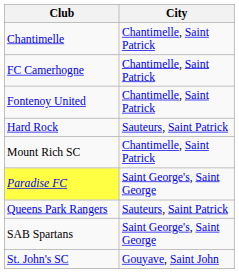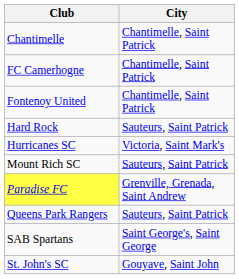 <table class="wikitable">
 <tr>
 <th width="150px">Club</th>
 <th width="150px">City</th>
 </tr>
 <tr>
 <td><a href='#'>Chantimelle</a></td>
 <td><a href='#'>Chantimelle</a>, <a href='#'>Saint Patrick</a></td>
 </tr>
 <tr>
 <td><a href='#'>FC Camerhogne</a></td>
 <td><a href='#'>Chantimelle</a>, <a href='#'>Saint Patrick</a></td>
 </tr>
 <tr>
 <td><a href='#'>Fontenoy United</a></td>
 <td><a href='#'>Chantimelle</a>, <a href='#'>Saint Patrick</a></td>
 </tr>
 <tr>
 <td><a href='#'>Hard Rock</a></td>
 <td><a href='#'>Sauteurs</a>, <a href='#'>Saint Patrick</a></td>
 </tr>
 <tr>
+<td><a href='#'>Hurricanes SC</a></td>
+<td><a href='#'>Victoria</a>, <a href='#'>Saint Mark's</a></td>
+</tr>
+<tr>
 <td>Mount Rich SC</td>
-<td><a href='#'>Chantimelle</a>, <a href='#'>Saint Patrick</a></td>
+<td><a href='#'>Sauteurs</a>, <a href='#'>Saint Patrick</a></td>
 </tr>
 <tr>
 <td style="background:#FFFF44"><em><a href='#'>Paradise FC</a></em></td>
-<td><a href='#'>Saint George's</a>, <a href='#'>Saint George</a></td>
+<td><a href='#'>Grenville, Grenada</a>, <a href='#'>Saint Andrew</a></td>
 </tr>
 <tr>
 <td><a href='#'>Queens Park Rangers</a></td>
 <td><a href='#'>Sauteurs</a>, <a href='#'>Saint Patrick</a></td>
 </tr>
 <tr>
 <td>SAB Spartans</td>
 <td><a href='#'>Saint George's</a>, <a href='#'>Saint George</a></td>
 </tr>
 <tr>
 <td><a href='#'>St. John's SC</a></td>
 <td><a href='#'>Gouyave</a>, <a href='#'>Saint John</a></td>
 </tr>
 </table>
